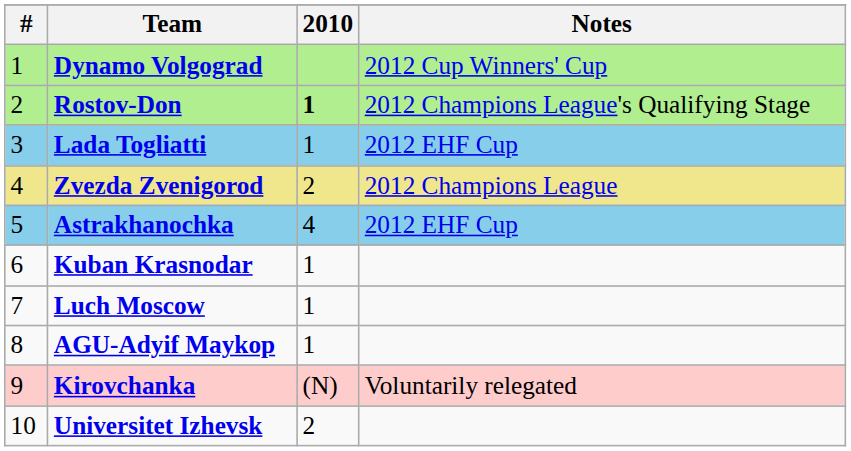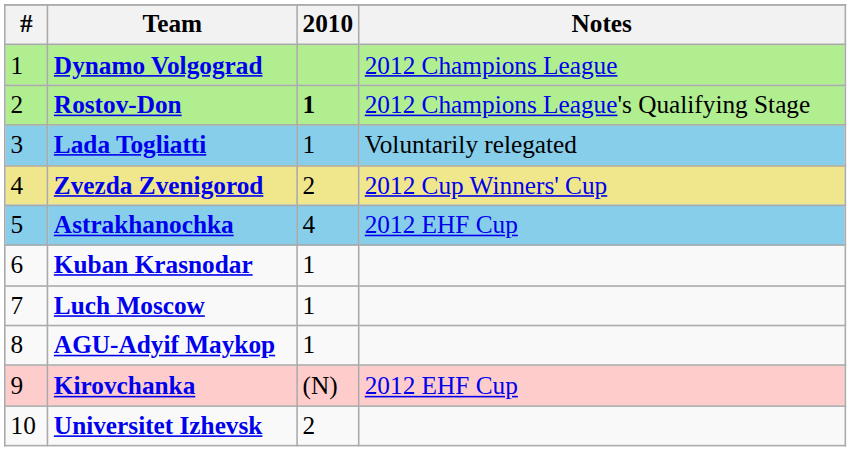 <table class=wikitable>
 <tr align=center>
 </tr>
 <tr>
 <th width=20>#</th>
 <th width=150>Team</th>
 <th width=30>2010</th>
 <th width=300>Notes</th>
 </tr>
 <tr bgcolor=B0EE90>
 <td>1</td>
 <td align="left"><strong><a href='#'>Dynamo Volgograd</a></strong></td>
 <td></td>
-<td><a href='#'>2012 Cup Winners' Cup</a></td>
+<td><a href='#'>2012 Champions League</a></td>
 </tr>
 <tr bgcolor=B0EE90>
 <td>2</td>
 <td align="left"><strong><a href='#'>Rostov-Don</a></strong></td>
 <td><strong> 1</strong></td>
 <td><a href='#'>2012 Champions League</a>'s Qualifying Stage</td>
 </tr>
 <tr bgcolor=87CEEB>
 <td>3</td>
 <td align="left"><strong><a href='#'>Lada Togliatti</a></strong></td>
 <td> 1</td>
-<td><a href='#'>2012 EHF Cup</a></td>
+<td>Voluntarily relegated</td>
 </tr>
 <tr bgcolor=F0E68C>
 <td>4</td>
 <td align="left"><strong><a href='#'>Zvezda Zvenigorod</a></strong></td>
 <td> 2</td>
-<td><a href='#'>2012 Champions League</a></td>
+<td><a href='#'>2012 Cup Winners' Cup</a></td>
 </tr>
 <tr bgcolor=87CEEB>
 <td>5</td>
 <td align="left"><strong><a href='#'>Astrakhanochka</a></strong></td>
 <td> 4</td>
 <td><a href='#'>2012 EHF Cup</a></td>
 </tr>
 <tr bgcolor=>
 <td>6</td>
 <td align="left"><strong><a href='#'>Kuban Krasnodar</a></strong></td>
 <td> 1</td>
 <td></td>
 </tr>
 <tr bgcolor=>
 <td>7</td>
 <td align="left"><strong><a href='#'>Luch Moscow</a></strong></td>
 <td> 1</td>
 <td></td>
 </tr>
 <tr bgcolor=>
 <td>8</td>
 <td align="left"><strong><a href='#'>AGU-Adyif Maykop</a></strong></td>
 <td> 1</td>
 <td></td>
 </tr>
 <tr bgcolor=FFCCCC>
 <td>9</td>
 <td align="left"><strong><a href='#'>Kirovchanka</a></strong></td>
 <td>(N)</td>
-<td>Voluntarily relegated</td>
+<td><a href='#'>2012 EHF Cup</a></td>
 </tr>
 <tr bgcolor=>
 <td>10</td>
 <td align="left"><strong><a href='#'>Universitet Izhevsk</a></strong></td>
 <td> 2</td>
 <td></td>
 </tr>
 </table>
